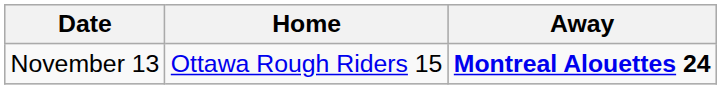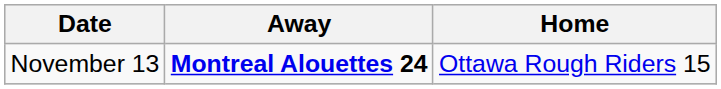 <table class="wikitable">
 <tr>
 <th><strong>Date</strong></th>
+<th><strong>Away</strong></th>
 <th><strong>Home</strong></th>
-<th><strong>Away</strong></th>
 </tr>
 <tr>
 <td>November 13</td>
+<td><strong><a href='#'>Montreal Alouettes</a></strong> <strong>24</strong></td>
 <td><a href='#'>Ottawa Rough Riders</a> 15</td>
-<td><strong><a href='#'>Montreal Alouettes</a></strong> <strong>24</strong></td>
 </tr>
 </table>
